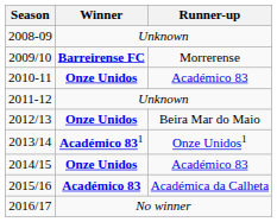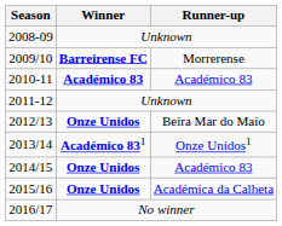 <table class="wikitable" style="text-align: center; font-size:100%">
 <tr>
 <th>Season</th>
 <th>Winner</th>
 <th>Runner-up</th>
 </tr>
 <tr>
 <td>2008-09</td>
 <td colspan=2><em>Unknown</em></td>
 </tr>
 <tr>
 <td>2009/10</td>
 <td><strong><a href='#'>Barreirense FC</a></strong></td>
 <td>Morrerense</td>
 </tr>
 <tr>
 <td>2010-11</td>
-<td><strong><a href='#'>Onze Unidos</a></strong></td>
+<td><strong><a href='#'>Académico 83</a></strong></td>
 <td><a href='#'>Académico 83</a></td>
 </tr>
 <tr>
 <td>2011-12</td>
 <td colspan=2><em>Unknown</em></td>
 </tr>
 <tr>
 <td>2012/13</td>
 <td><strong><a href='#'>Onze Unidos</a></strong></td>
 <td>Beira Mar do Maio</td>
 </tr>
 <tr>
 <td>2013/14</td>
 <td><strong><a href='#'>Académico 83</a></strong><sup>1</sup></td>
 <td><a href='#'>Onze Unidos</a><sup>1</sup></td>
 </tr>
 <tr>
 <td>2014/15</td>
 <td><strong><a href='#'>Onze Unidos</a></strong></td>
 <td><a href='#'>Académico 83</a></td>
 </tr>
 <tr>
 <td>2015/16</td>
-<td><strong><a href='#'>Académico 83</a></strong></td>
+<td><strong><a href='#'>Onze Unidos</a></strong></td>
 <td><a href='#'>Académica da Calheta</a></td>
 </tr>
 <tr>
 <td>2016/17</td>
 <td colspan=2><em>No winner</em></td>
 </tr>
 </table>
